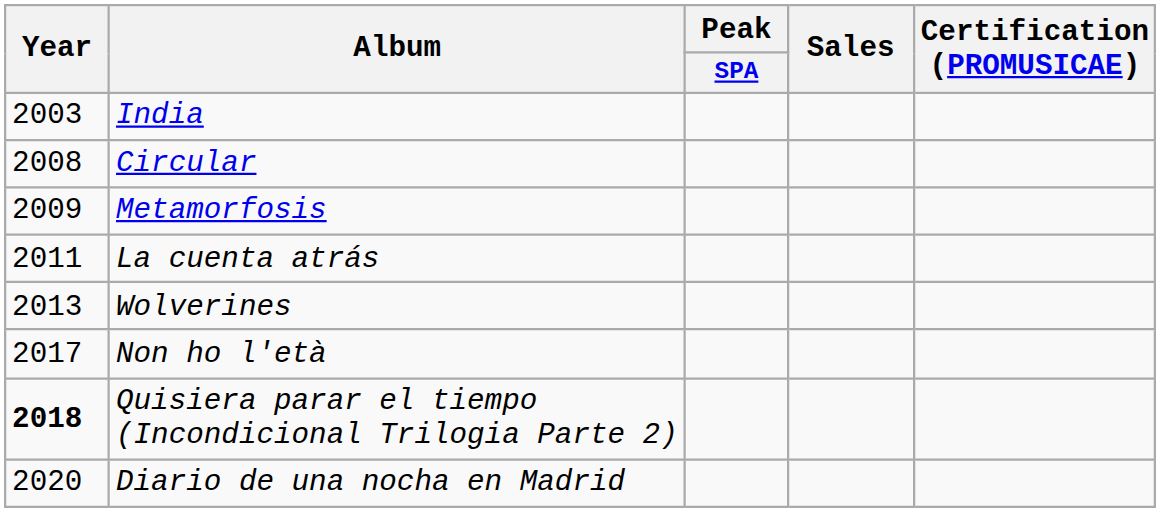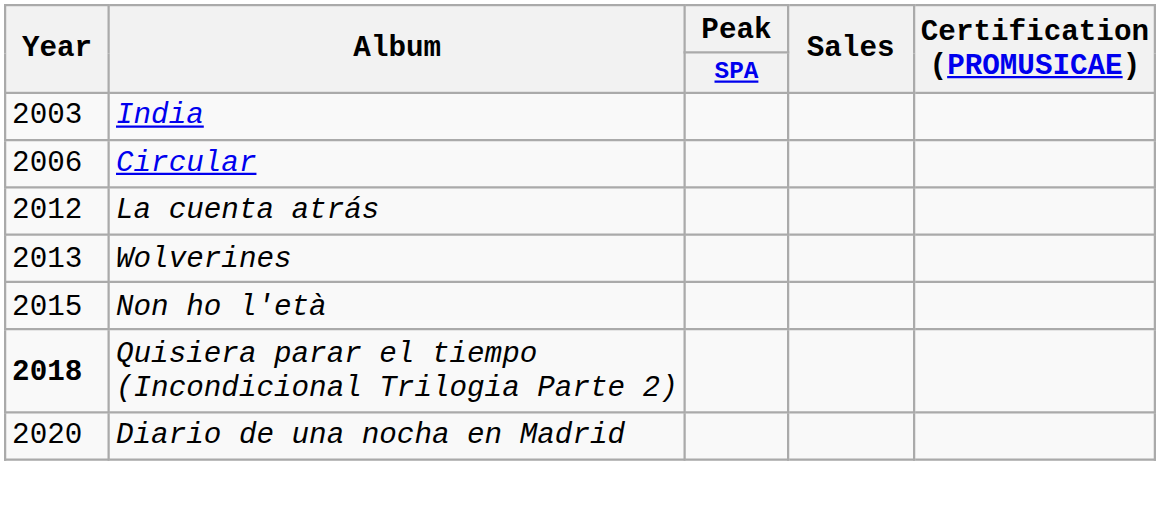 <table class="wikitable sortable">
 <tr>
 <th width="40" rowspan="2">Year</th>
 <th width="250" rowspan="2">Album</th>
 <th colspan="1">Peak</th>
 <th width="50" rowspan="2">Sales</th>
 <th width="50" rowspan="2">Certification<br>(<a href='#'>PROMUSICAE</a>)</th>
 </tr>
 <tr style="font-size:smaller;">
 <th width="40"><a href='#'>SPA</a><br></th>
 </tr>
 <tr>
 <td>2003</td>
 <td><em><a href='#'>India</a></em></td>
 <td></td>
 <td></td>
 <td></td>
 </tr>
 <tr>
-<td>2008</td>
+<td>2006</td>
 <td><em><a href='#'>Circular</a></em></td>
 <td></td>
 <td></td>
 <td></td>
 </tr>
 <tr>
-<td>2009</td>
-<td><em><a href='#'>Metamorfosis</a></em></td>
-<td></td>
-<td></td>
-<td></td>
-</tr>
-<tr>
-<td>2011</td>
+<td>2012</td>
 <td><em>La cuenta atrás</em></td>
 <td></td>
 <td></td>
 <td></td>
 </tr>
 <tr>
 <td>2013</td>
 <td><em>Wolverines</em></td>
 <td></td>
 <td></td>
 <td></td>
 </tr>
 <tr>
-<td>2017</td>
+<td>2015</td>
 <td><em>Non ho l'età</em></td>
 <td></td>
 <td></td>
 <td></td>
 </tr>
 <tr>
 <td><strong>2018</strong></td>
 <td><em>Quisiera parar el tiempo (Incondicional Trilogia Parte 2)</em></td>
 <td></td>
 <td></td>
 <td></td>
 </tr>
 <tr>
 <td>2020</td>
 <td><em>Diario de una nocha en Madrid</em></td>
 <td></td>
 <td></td>
 <td></td>
 </tr>
 </table>
